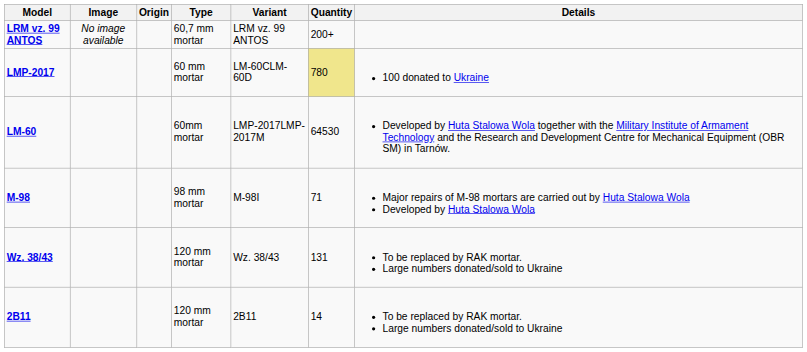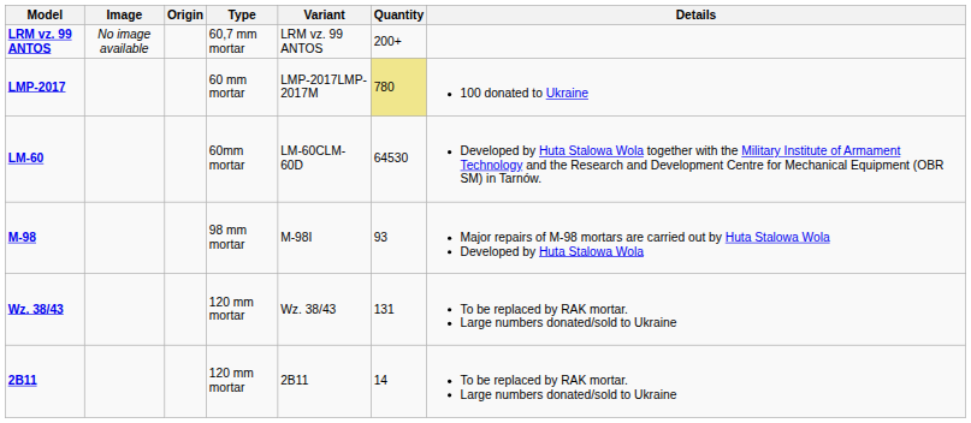 <table class="wikitable">
 <tr>
 <th>Model</th>
 <th>Image</th>
 <th>Origin</th>
 <th>Type</th>
 <th>Variant</th>
 <th>Quantity</th>
 <th>Details</th>
 </tr>
 <tr>
 <td><strong><a href='#'>LRM vz. 99 ANTOS</a></strong></td>
 <td style="text-align: center;"><em>No image available</em></td>
 <td><small></small></td>
 <td>60,7 mm mortar</td>
 <td>LRM vz. 99 ANTOS</td>
 <td>200+</td>
 <td></td>
 </tr>
 <tr>
 <td><strong><a href='#'>LMP-2017</a></strong></td>
 <td></td>
 <td><small></small></td>
 <td>60 mm mortar</td>
-<td>LM-60CLM-60D</td>
+<td>LMP-2017LMP-2017M</td>
 <td style="background: khaki;">780</td>
 <td><br><ul><li>100 donated to <a href='#'>Ukraine</a></li></ul></td>
 </tr>
 <tr>
 <td><strong><a href='#'>LM-60</a></strong></td>
 <td></td>
 <td><small></small></td>
 <td>60mm mortar</td>
-<td>LMP-2017LMP-2017M</td>
+<td>LM-60CLM-60D</td>
 <td>64530</td>
 <td><br><ul><li>Developed by <a href='#'>Huta Stalowa Wola</a> together with the <a href='#'>Military Institute of Armament Technology</a> and the Research and Development Centre for Mechanical Equipment (OBR SM) in Tarnów.</li></ul></td>
 </tr>
 <tr>
 <td><a href='#'><strong>M-98</strong></a></td>
 <td> <br></td>
 <td><small></small></td>
 <td>98 mm mortar</td>
 <td>M-98I</td>
-<td>71</td>
+<td>93</td>
 <td><br><ul><li>Major repairs of M-98 mortars are carried out by <a href='#'>Huta Stalowa Wola</a></li><li>Developed by <a href='#'>Huta Stalowa Wola</a></li></ul></td>
 </tr>
 <tr>
 <td><a href='#'><strong>Wz. 38/43</strong></a></td>
 <td></td>
 <td><small></small></td>
 <td>120 mm mortar</td>
 <td>Wz. 38/43</td>
 <td>131</td>
 <td><br><ul><li>To be replaced by RAK mortar.</li><li>Large numbers donated/sold to Ukraine</li></ul></td>
 </tr>
 <tr>
 <td><strong><a href='#'>2B11</a></strong></td>
 <td></td>
 <td><small></small></td>
 <td>120 mm mortar</td>
 <td>2B11</td>
 <td>14</td>
 <td><br><ul><li>To be replaced by RAK mortar.</li><li>Large numbers donated/sold to Ukraine</li></ul></td>
 </tr>
 </table>
